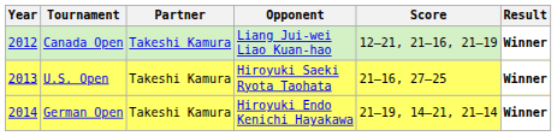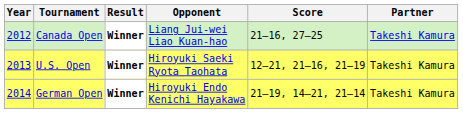 <table class="sortable wikitable" style="font-size: 90%;">
 <tr>
 <th>Year</th>
 <th>Tournament</th>
-<th>Partner</th>
+<th>Result</th>
 <th>Opponent</th>
 <th>Score</th>
-<th>Result</th>
+<th>Partner</th>
 </tr>
 <tr style="background:#D4F1C5">
 <td align="center"><a href='#'>2012</a></td>
 <td align="left"><a href='#'>Canada Open</a></td>
+<td style="text-align:left; background:white"> <strong>Winner</strong></td>
+<td align="left"> <a href='#'>Liang Jui-wei</a><br> <a href='#'>Liao Kuan-hao</a></td>
+<td align="left">21–16, 27–25</td>
 <td align="left"> <a href='#'>Takeshi Kamura</a></td>
-<td align="left"> <a href='#'>Liang Jui-wei</a><br> <a href='#'>Liao Kuan-hao</a></td>
-<td align="left">12–21, 21–16, 21–19</td>
-<td style="text-align:left; background:white"> <strong>Winner</strong></td>
 </tr>
 <tr style="background:#FFFF67">
 <td align="center"><a href='#'>2013</a></td>
 <td align="left"><a href='#'>U.S. Open</a></td>
+<td style="text-align:left; background:white"> <strong>Winner</strong></td>
+<td align="left"> <a href='#'>Hiroyuki Saeki</a><br> <a href='#'>Ryota Taohata</a></td>
+<td align="left">12–21, 21–16, 21–19</td>
 <td align="left"> Takeshi Kamura</td>
-<td align="left"> <a href='#'>Hiroyuki Saeki</a><br> <a href='#'>Ryota Taohata</a></td>
-<td align="left">21–16, 27–25</td>
-<td style="text-align:left; background:white"> <strong>Winner</strong></td>
 </tr>
 <tr style="background:#FFFF67">
 <td align="center"><a href='#'>2014</a></td>
 <td align="left"><a href='#'>German Open</a></td>
-<td align="left"> Takeshi Kamura</td>
+<td style="text-align:left; background:white"> <strong>Winner</strong></td>
 <td align="left"> <a href='#'>Hiroyuki Endo</a><br> <a href='#'>Kenichi Hayakawa</a></td>
 <td align="left">21–19, 14–21, 21–14</td>
-<td style="text-align:left; background:white"> <strong>Winner</strong></td>
+<td align="left"> Takeshi Kamura</td>
 </tr>
 </table>
